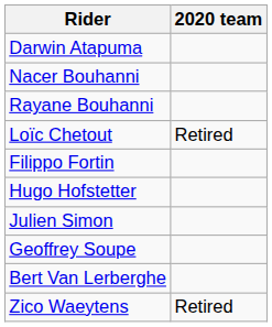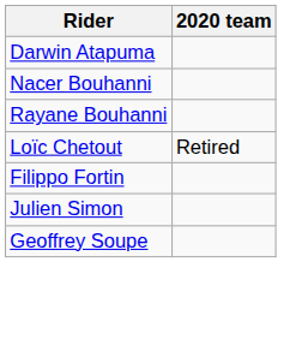 <table class="wikitable">
 <tr>
 <th>Rider</th>
 <th>2020 team</th>
 </tr>
 <tr>
 <td><a href='#'>Darwin Atapuma</a></td>
 <td></td>
 </tr>
 <tr>
 <td><a href='#'>Nacer Bouhanni</a></td>
 <td></td>
 </tr>
 <tr>
 <td><a href='#'>Rayane Bouhanni</a></td>
 <td></td>
 </tr>
 <tr>
 <td><a href='#'>Loïc Chetout</a></td>
 <td>Retired</td>
 </tr>
 <tr>
 <td><a href='#'>Filippo Fortin</a></td>
 <td></td>
 </tr>
 <tr>
-<td><a href='#'>Hugo Hofstetter</a></td>
-<td></td>
-</tr>
-<tr>
 <td><a href='#'>Julien Simon</a></td>
 <td></td>
 </tr>
 <tr>
 <td><a href='#'>Geoffrey Soupe</a></td>
 <td></td>
 </tr>
-<tr>
-<td><a href='#'>Bert Van Lerberghe</a></td>
-<td></td>
-</tr>
-<tr>
-<td><a href='#'>Zico Waeytens</a></td>
-<td>Retired</td>
-</tr>
 </table>
